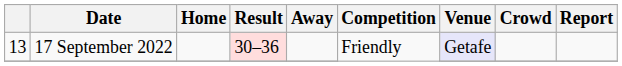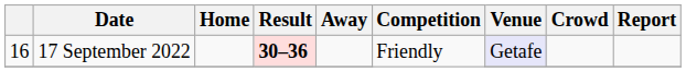 <table class="wikitable defaultleft col2right col4center">
 <tr>
 <th></th>
 <th>Date</th>
 <th>Home</th>
 <th>Result</th>
 <th>Away</th>
 <th>Competition</th>
 <th>Venue</th>
 <th>Crowd</th>
 <th>Report</th>
 </tr>
 <tr>
-<td>13</td>
+<td>16</td>
 <td>17 September 2022</td>
 <td></td>
-<td style="background-color:#FFDDDD">30–36</td>
+<td style="background-color:#FFDDDD"><strong>30–36</strong></td>
 <td><strong></strong></td>
 <td rowspan=2>Friendly</td>
 <td style="background: lavender;"> Getafe</td>
 <td></td>
 <td></td>
 </tr>
 <tr>
 </tr>
 </table>
